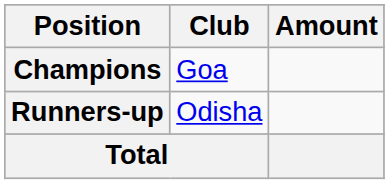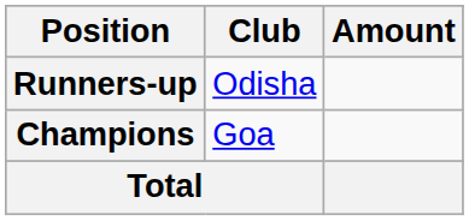 <table class="wikitable">
 <tr>
 <th>Position</th>
 <th>Club</th>
 <th>Amount</th>
 </tr>
 <tr>
-<th>Champions</th>
-<td> <a href='#'>Goa</a></td>
+<th>Runners-up</th>
+<td> <a href='#'>Odisha</a></td>
 <td></td>
 </tr>
 <tr>
-<th>Runners-up</th>
-<td> <a href='#'>Odisha</a></td>
+<th>Champions</th>
+<td> <a href='#'>Goa</a></td>
 <td></td>
 </tr>
 <tr>
 <th colspan="2">Total</th>
 <th></th>
 </tr>
 </table>
